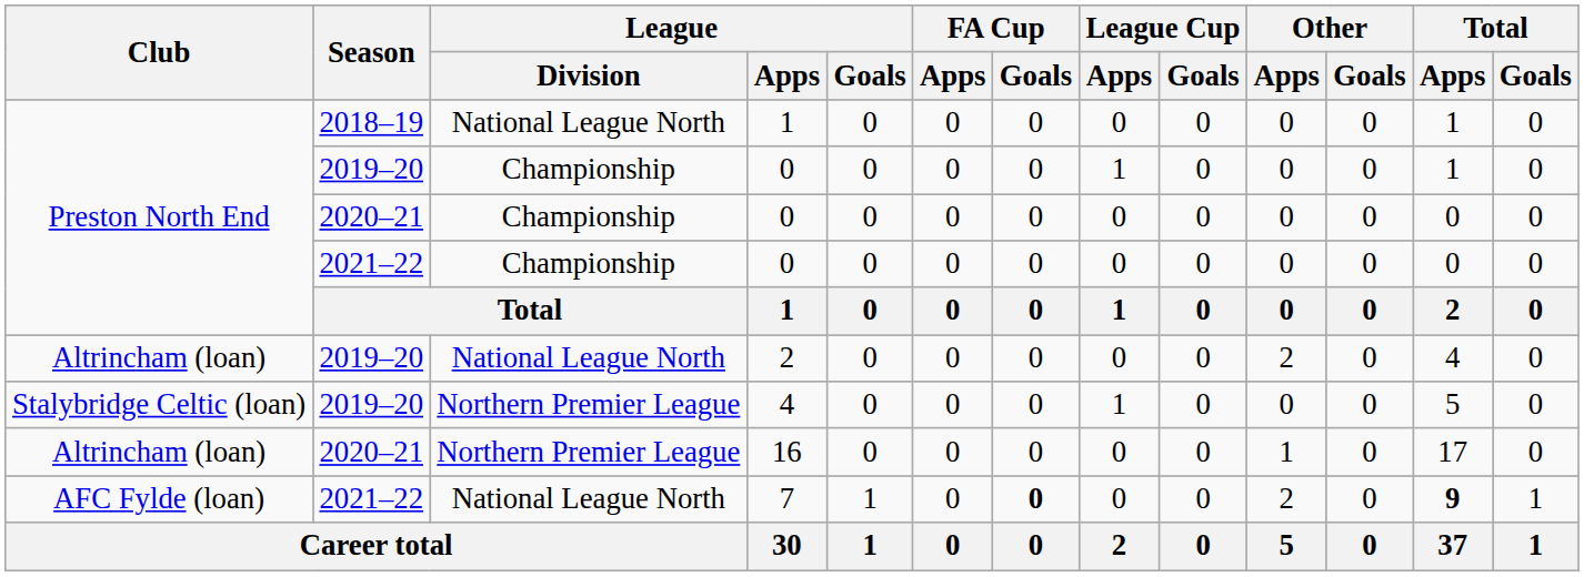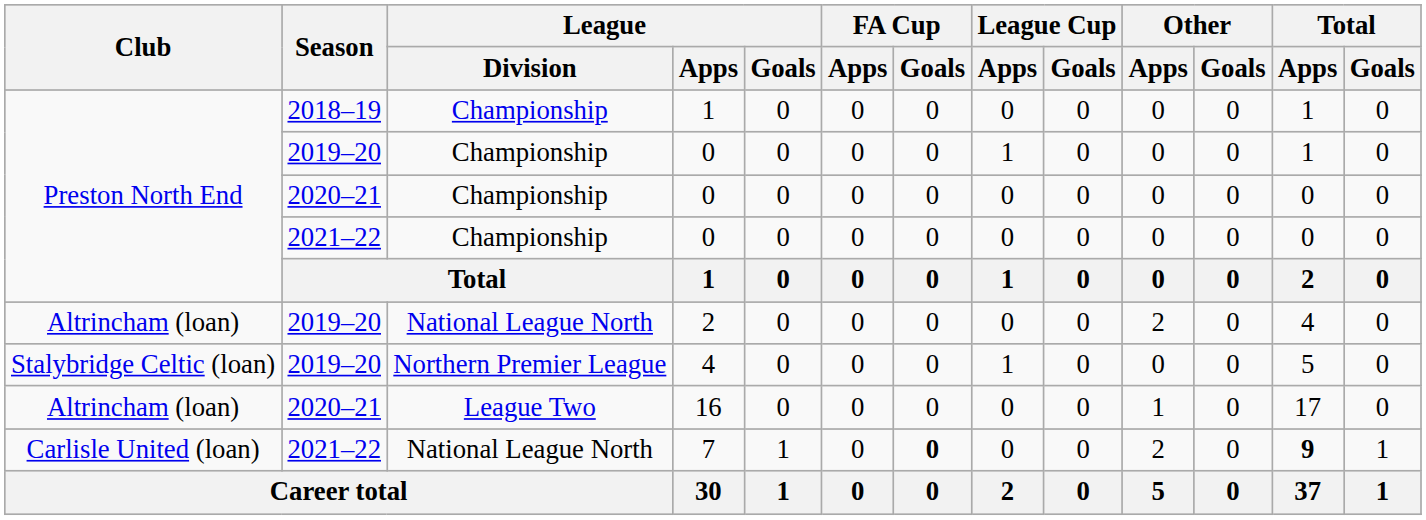 <table class="wikitable" style="text-align:center">
 <tr>
 <th rowspan="2">Club</th>
 <th rowspan="2">Season</th>
 <th colspan="3">League</th>
 <th colspan="2">FA Cup</th>
 <th colspan="2">League Cup</th>
 <th colspan="2">Other</th>
 <th colspan="2">Total</th>
 </tr>
 <tr>
 <th>Division</th>
 <th>Apps</th>
 <th>Goals</th>
 <th>Apps</th>
 <th>Goals</th>
 <th>Apps</th>
 <th>Goals</th>
 <th>Apps</th>
 <th>Goals</th>
 <th>Apps</th>
 <th>Goals</th>
 </tr>
 <tr>
 <td rowspan="5"><a href='#'>Preston North End</a></td>
 <td><a href='#'>2018–19</a></td>
-<td>National League North</td>
+<td><a href='#'>Championship</a></td>
 <td>1</td>
 <td>0</td>
 <td>0</td>
 <td>0</td>
 <td>0</td>
 <td>0</td>
 <td>0</td>
 <td>0</td>
 <td>1</td>
 <td>0</td>
 </tr>
 <tr>
 <td><a href='#'>2019–20</a></td>
 <td>Championship</td>
 <td>0</td>
 <td>0</td>
 <td>0</td>
 <td>0</td>
 <td>1</td>
 <td>0</td>
 <td>0</td>
 <td>0</td>
 <td>1</td>
 <td>0</td>
 </tr>
 <tr>
 <td><a href='#'>2020–21</a></td>
 <td>Championship</td>
 <td>0</td>
 <td>0</td>
 <td>0</td>
 <td>0</td>
 <td>0</td>
 <td>0</td>
 <td>0</td>
 <td>0</td>
 <td>0</td>
 <td>0</td>
 </tr>
 <tr>
 <td><a href='#'>2021–22</a></td>
 <td>Championship</td>
 <td>0</td>
 <td>0</td>
 <td>0</td>
 <td>0</td>
 <td>0</td>
 <td>0</td>
 <td>0</td>
 <td>0</td>
 <td>0</td>
 <td>0</td>
 </tr>
 <tr>
 <th colspan=2>Total</th>
 <th>1</th>
 <th>0</th>
 <th>0</th>
 <th>0</th>
 <th>1</th>
 <th>0</th>
 <th>0</th>
 <th>0</th>
 <th>2</th>
 <th>0</th>
 </tr>
 <tr>
 <td><a href='#'>Altrincham</a> (loan)</td>
 <td><a href='#'>2019–20</a></td>
 <td><a href='#'>National League North</a></td>
 <td>2</td>
 <td>0</td>
 <td>0</td>
 <td>0</td>
 <td>0</td>
 <td>0</td>
 <td>2</td>
 <td>0</td>
 <td>4</td>
 <td>0</td>
 </tr>
 <tr>
 <td><a href='#'>Stalybridge Celtic</a> (loan)</td>
 <td><a href='#'>2019–20</a></td>
 <td><a href='#'>Northern Premier League</a></td>
 <td>4</td>
 <td>0</td>
 <td>0</td>
 <td>0</td>
 <td>1</td>
 <td>0</td>
 <td>0</td>
 <td>0</td>
 <td>5</td>
 <td>0</td>
 </tr>
 <tr>
 <td><a href='#'>Altrincham</a> (loan)</td>
 <td><a href='#'>2020–21</a></td>
-<td><a href='#'>Northern Premier League</a></td>
+<td><a href='#'>League Two</a></td>
 <td>16</td>
 <td>0</td>
 <td>0</td>
 <td>0</td>
 <td>0</td>
 <td>0</td>
 <td>1</td>
 <td>0</td>
 <td>17</td>
 <td>0</td>
 </tr>
 <tr>
-<td><a href='#'>AFC Fylde</a> (loan)</td>
+<td><a href='#'>Carlisle United</a> (loan)</td>
 <td><a href='#'>2021–22</a></td>
 <td>National League North</td>
 <td>7</td>
 <td>1</td>
 <td>0</td>
 <td><strong>0</strong></td>
 <td>0</td>
 <td>0</td>
 <td>2</td>
 <td>0</td>
 <td><strong>9</strong></td>
 <td>1</td>
 </tr>
 <tr>
 <th colspan="3">Career total</th>
 <th>30</th>
 <th>1</th>
 <th>0</th>
 <th>0</th>
 <th>2</th>
 <th>0</th>
 <th>5</th>
 <th>0</th>
 <th>37</th>
 <th>1</th>
 </tr>
 </table>
